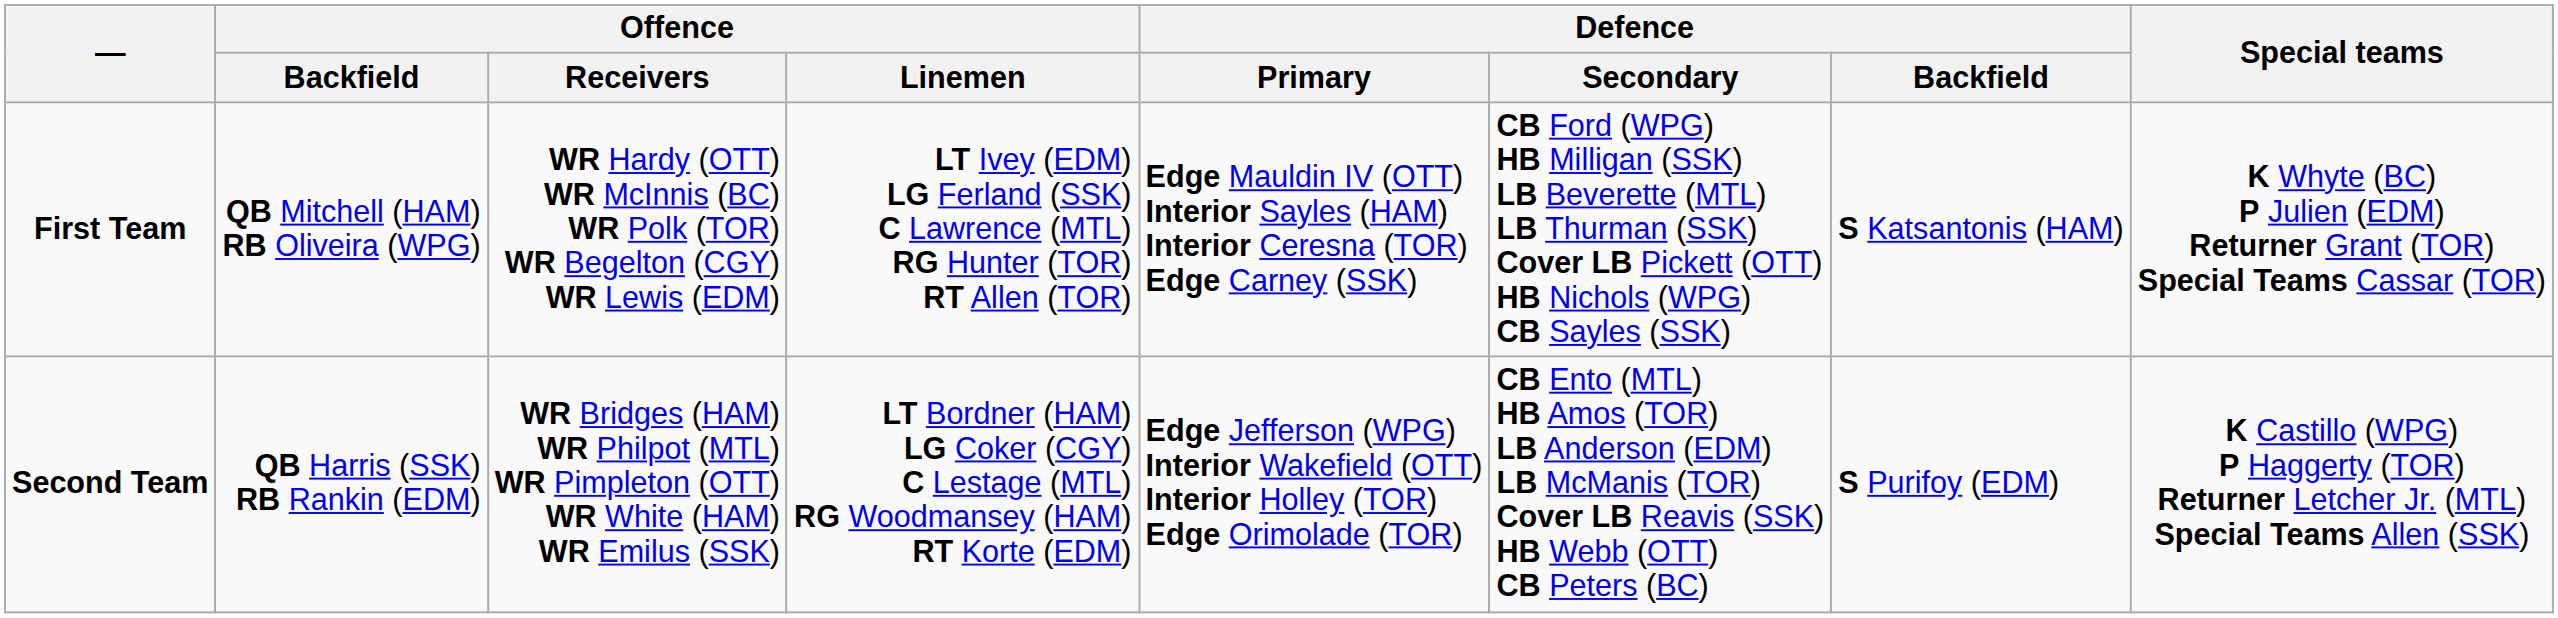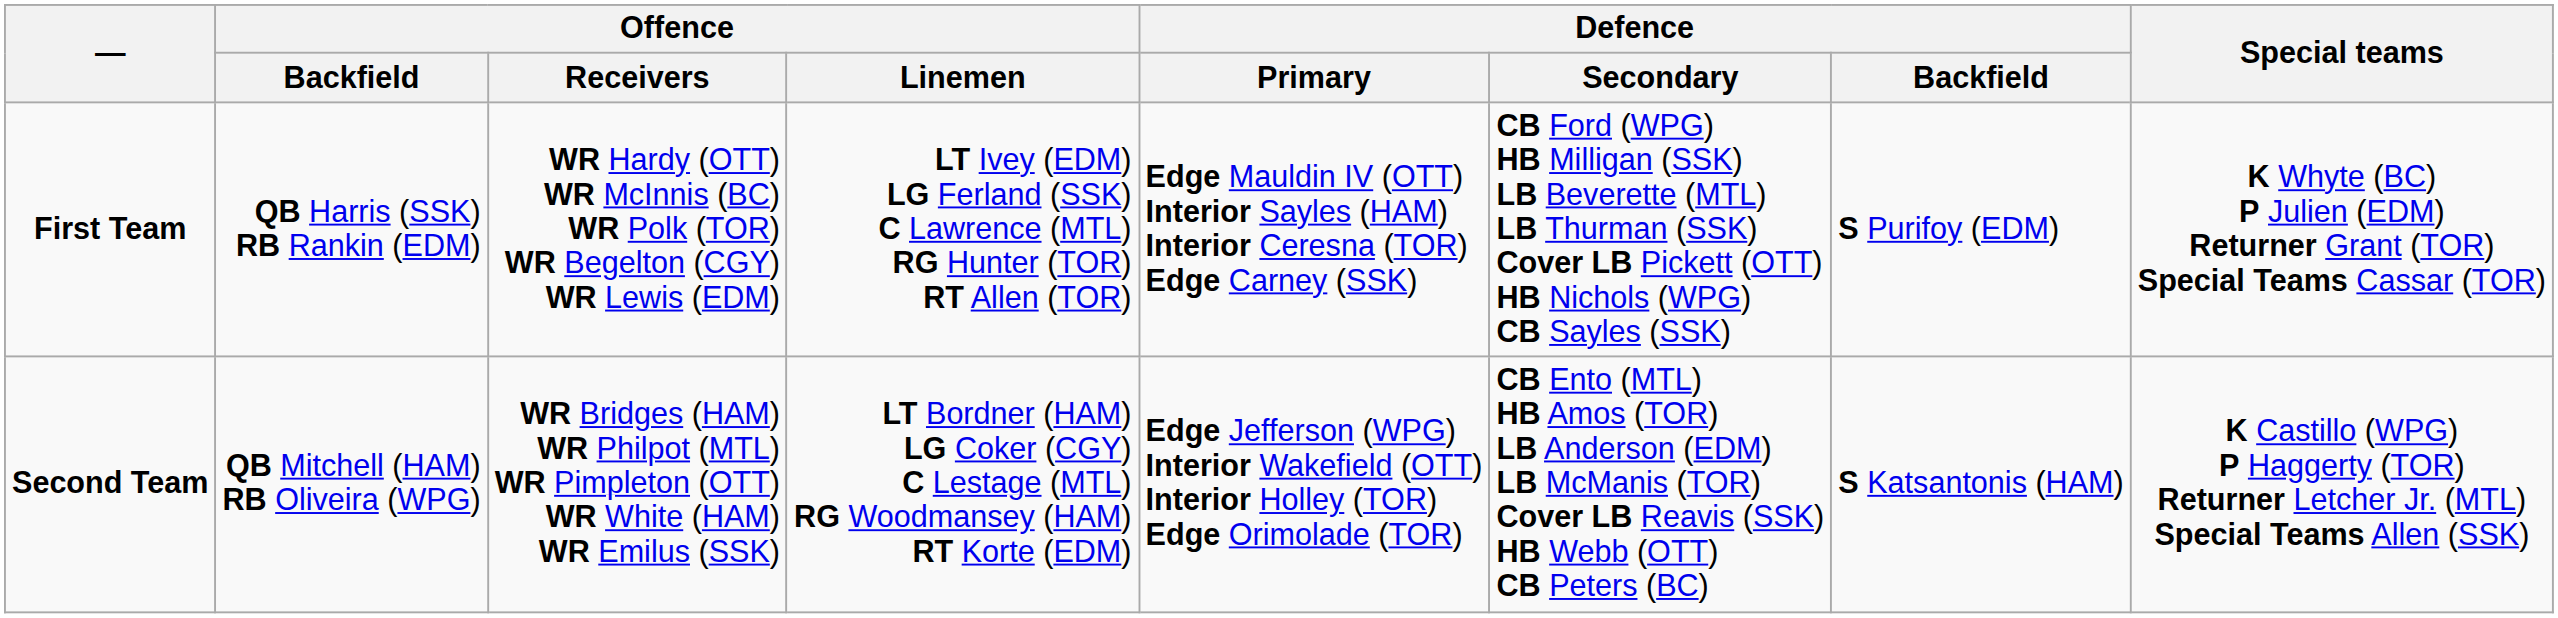 <table class="wikitable collapsible collapsed">
 <tr>
 <th rowspan=2>—</th>
 <th colspan="3">Offence</th>
 <th colspan="3">Defence</th>
 <th rowspan=2>Special teams</th>
 </tr>
 <tr>
 <th>Backfield</th>
 <th>Receivers</th>
 <th>Linemen</th>
 <th>Primary</th>
 <th>Secondary</th>
 <th>Backfield</th>
 </tr>
 <tr>
 <td style="text-align: center;"><strong>First Team</strong></td>
-<td style="text-align: right;"><strong>QB</strong>  <a href='#'>Mitchell</a> (<a href='#'>HAM</a>)<br><strong>RB</strong>  <a href='#'>Oliveira</a> (<a href='#'>WPG</a>)</td>
+<td style="text-align: right;"><strong>QB</strong>  <a href='#'>Harris</a> (<a href='#'>SSK</a>)<br><strong>RB</strong>  <a href='#'>Rankin</a> (<a href='#'>EDM</a>)</td>
 <td style="text-align: right;"><strong>WR</strong>  <a href='#'>Hardy</a> (<a href='#'>OTT</a>)<br><strong>WR</strong>  <a href='#'>McInnis</a> (<a href='#'>BC</a>)<br><strong>WR</strong>  <a href='#'>Polk</a> (<a href='#'>TOR</a>)<br><strong>WR</strong>  <a href='#'>Begelton</a> (<a href='#'>CGY</a>)<br><strong>WR</strong>  <a href='#'>Lewis</a> (<a href='#'>EDM</a>)</td>
 <td style="text-align: right;"><strong>LT</strong>  <a href='#'>Ivey</a> (<a href='#'>EDM</a>)<br><strong>LG</strong>  <a href='#'>Ferland</a> (<a href='#'>SSK</a>)<br><strong>C</strong>  <a href='#'>Lawrence</a> (<a href='#'>MTL</a>)<br><strong>RG</strong>  <a href='#'>Hunter</a> (<a href='#'>TOR</a>)<br><strong>RT</strong>  <a href='#'>Allen</a> (<a href='#'>TOR</a>)</td>
 <td><strong>Edge</strong>  <a href='#'>Mauldin IV</a> (<a href='#'>OTT</a>)<br><strong>Interior</strong>  <a href='#'>Sayles</a> (<a href='#'>HAM</a>)<br><strong>Interior</strong>  <a href='#'>Ceresna</a> (<a href='#'>TOR</a>)<br><strong>Edge</strong>  <a href='#'>Carney</a> (<a href='#'>SSK</a>)</td>
 <td><strong>CB</strong>  <a href='#'>Ford</a> (<a href='#'>WPG</a>)<br><strong>HB</strong>  <a href='#'>Milligan</a> (<a href='#'>SSK</a>)<br><strong>LB</strong>  <a href='#'>Beverette</a> (<a href='#'>MTL</a>)<br><strong>LB</strong>  <a href='#'>Thurman</a> (<a href='#'>SSK</a>)<br><strong>Cover LB</strong>  <a href='#'>Pickett</a> (<a href='#'>OTT</a>)<br><strong>HB</strong>  <a href='#'>Nichols</a> (<a href='#'>WPG</a>)<br><strong>CB</strong>  <a href='#'>Sayles</a> (<a href='#'>SSK</a>)</td>
-<td><strong>S</strong>  <a href='#'>Katsantonis</a> (<a href='#'>HAM</a>)</td>
+<td><strong>S</strong>  <a href='#'>Purifoy</a> (<a href='#'>EDM</a>)</td>
 <td style="text-align: center;"><strong>K</strong>  <a href='#'>Whyte</a> (<a href='#'>BC</a>)<br><strong>P</strong>  <a href='#'>Julien</a> (<a href='#'>EDM</a>)<br><strong>Returner</strong>  <a href='#'>Grant</a> (<a href='#'>TOR</a>)<br><strong>Special Teams</strong>  <a href='#'>Cassar</a> (<a href='#'>TOR</a>)</td>
 </tr>
 <tr>
 <td style="text-align: center;"><strong>Second Team</strong></td>
-<td style="text-align: right;"><strong>QB</strong>  <a href='#'>Harris</a> (<a href='#'>SSK</a>)<br><strong>RB</strong>  <a href='#'>Rankin</a> (<a href='#'>EDM</a>)</td>
+<td style="text-align: right;"><strong>QB</strong>  <a href='#'>Mitchell</a> (<a href='#'>HAM</a>)<br><strong>RB</strong>  <a href='#'>Oliveira</a> (<a href='#'>WPG</a>)</td>
 <td style="text-align: right;"><strong>WR</strong>  <a href='#'>Bridges</a> (<a href='#'>HAM</a>)<br><strong>WR</strong>  <a href='#'>Philpot</a> (<a href='#'>MTL</a>)<br><strong>WR</strong>  <a href='#'>Pimpleton</a> (<a href='#'>OTT</a>)<br><strong>WR</strong>  <a href='#'>White</a> (<a href='#'>HAM</a>)<br><strong>WR</strong>  <a href='#'>Emilus</a> (<a href='#'>SSK</a>)</td>
 <td style="text-align: right;"><strong>LT</strong>  <a href='#'>Bordner</a> (<a href='#'>HAM</a>)<br><strong>LG</strong>  <a href='#'>Coker</a> (<a href='#'>CGY</a>)<br><strong>C</strong>  <a href='#'>Lestage</a> (<a href='#'>MTL</a>)<br><strong>RG</strong>  <a href='#'>Woodmansey</a> (<a href='#'>HAM</a>)<br><strong>RT</strong>  <a href='#'>Korte</a> (<a href='#'>EDM</a>)</td>
 <td><strong>Edge</strong>  <a href='#'>Jefferson</a> (<a href='#'>WPG</a>)<br><strong>Interior</strong>  <a href='#'>Wakefield</a> (<a href='#'>OTT</a>)<br><strong>Interior</strong>  <a href='#'>Holley</a> (<a href='#'>TOR</a>)<br><strong>Edge</strong>  <a href='#'>Orimolade</a> (<a href='#'>TOR</a>)</td>
 <td><strong>CB</strong>  <a href='#'>Ento</a> (<a href='#'>MTL</a>)<br><strong>HB</strong>  <a href='#'>Amos</a> (<a href='#'>TOR</a>)<br><strong>LB</strong>  <a href='#'>Anderson</a> (<a href='#'>EDM</a>)<br><strong>LB</strong>  <a href='#'>McManis</a> (<a href='#'>TOR</a>)<br><strong>Cover LB</strong>  <a href='#'>Reavis</a> (<a href='#'>SSK</a>)<br><strong>HB</strong>  <a href='#'>Webb</a> (<a href='#'>OTT</a>)<br><strong>CB</strong>  <a href='#'>Peters</a> (<a href='#'>BC</a>)</td>
-<td><strong>S</strong>  <a href='#'>Purifoy</a> (<a href='#'>EDM</a>)</td>
+<td><strong>S</strong>  <a href='#'>Katsantonis</a> (<a href='#'>HAM</a>)</td>
 <td style="text-align: center;"><strong>K</strong>  <a href='#'>Castillo</a> (<a href='#'>WPG</a>)<br><strong>P</strong>  <a href='#'>Haggerty</a> (<a href='#'>TOR</a>)<br><strong>Returner</strong>  <a href='#'>Letcher Jr.</a> (<a href='#'>MTL</a>)<br><strong>Special Teams</strong>  <a href='#'>Allen</a> (<a href='#'>SSK</a>)</td>
 </tr>
 </table>
